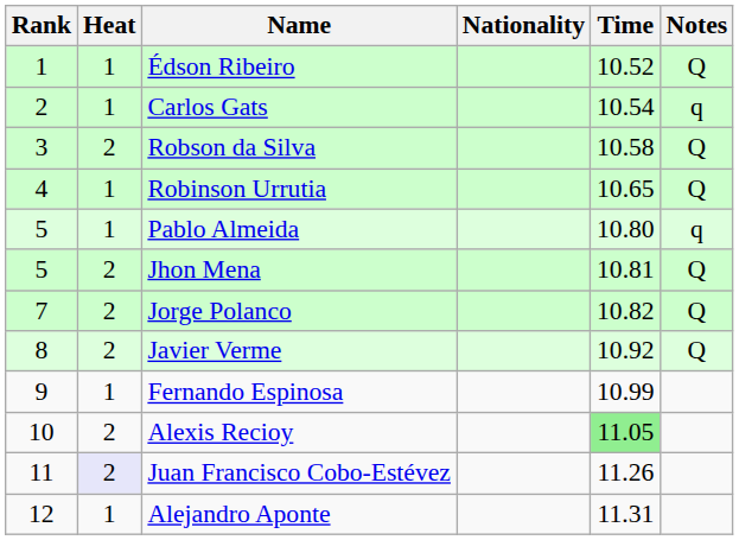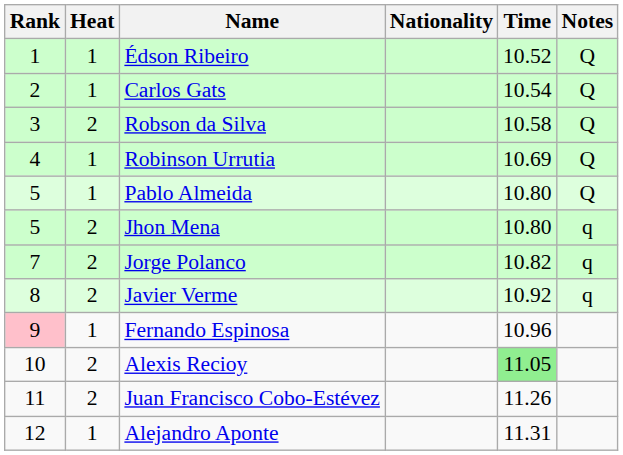 <table class="wikitable sortable" style="text-align:center">
 <tr>
 <th>Rank</th>
 <th>Heat</th>
 <th>Name</th>
 <th>Nationality</th>
 <th>Time</th>
 <th>Notes</th>
 </tr>
 <tr bgcolor=ccffcc>
 <td>1</td>
 <td>1</td>
 <td align=left><a href='#'>Édson Ribeiro</a></td>
 <td align=left></td>
 <td>10.52</td>
 <td>Q</td>
 </tr>
 <tr bgcolor=ccffcc>
 <td>2</td>
 <td>1</td>
 <td align=left><a href='#'>Carlos Gats</a></td>
 <td align=left></td>
 <td>10.54</td>
-<td>q</td>
+<td>Q</td>
 </tr>
 <tr bgcolor=ccffcc>
 <td>3</td>
 <td>2</td>
 <td align=left><a href='#'>Robson da Silva</a></td>
 <td align=left></td>
 <td>10.58</td>
 <td>Q</td>
 </tr>
 <tr bgcolor=ccffcc>
 <td>4</td>
 <td>1</td>
 <td align=left><a href='#'>Robinson Urrutia</a></td>
 <td align=left></td>
-<td>10.65</td>
+<td>10.69</td>
 <td>Q</td>
 </tr>
 <tr bgcolor=ddffdd>
 <td>5</td>
 <td>1</td>
 <td align=left><a href='#'>Pablo Almeida</a></td>
 <td align=left></td>
 <td>10.80</td>
-<td>q</td>
+<td>Q</td>
 </tr>
 <tr bgcolor=ccffcc>
 <td>5</td>
 <td>2</td>
 <td align=left><a href='#'>Jhon Mena</a></td>
 <td align=left></td>
-<td>10.81</td>
-<td>Q</td>
+<td>10.80</td>
+<td>q</td>
 </tr>
 <tr bgcolor=ccffcc>
 <td>7</td>
 <td>2</td>
 <td align=left><a href='#'>Jorge Polanco</a></td>
 <td align=left></td>
 <td>10.82</td>
-<td>Q</td>
+<td>q</td>
 </tr>
 <tr bgcolor=ddffdd>
 <td>8</td>
 <td>2</td>
 <td align=left><a href='#'>Javier Verme</a></td>
 <td align=left></td>
 <td>10.92</td>
-<td>Q</td>
+<td>q</td>
 </tr>
 <tr>
-<td>9</td>
+<td style="background: pink;">9</td>
 <td>1</td>
 <td align=left><a href='#'>Fernando Espinosa</a></td>
 <td align=left></td>
-<td>10.99</td>
+<td>10.96</td>
 <td></td>
 </tr>
 <tr>
 <td>10</td>
 <td>2</td>
 <td align=left><a href='#'>Alexis Recioy</a></td>
 <td align=left></td>
 <td style="background: lightgreen;">11.05</td>
 <td></td>
 </tr>
 <tr>
 <td>11</td>
-<td style="background: lavender;">2</td>
+<td>2</td>
 <td align=left><a href='#'>Juan Francisco Cobo-Estévez</a></td>
 <td align=left></td>
 <td>11.26</td>
 <td></td>
 </tr>
 <tr>
 <td>12</td>
 <td>1</td>
 <td align=left><a href='#'>Alejandro Aponte</a></td>
 <td align=left></td>
 <td>11.31</td>
 <td></td>
 </tr>
 </table>
